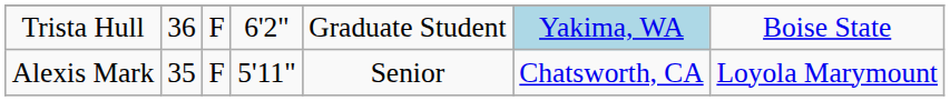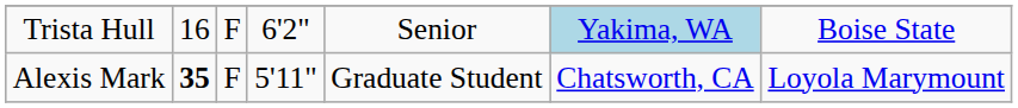 <table class="wikitable sortable" style="text-align: center">
 <tr align=center>
 </tr>
 <tr>
 <td>Trista Hull</td>
-<td>36</td>
+<td>16</td>
 <td>F</td>
 <td>6'2"</td>
-<td>Graduate Student</td>
+<td>Senior</td>
 <td style="background: lightblue;"><a href='#'>Yakima, WA</a></td>
 <td><a href='#'>Boise State</a></td>
 </tr>
 <tr>
 <td>Alexis Mark</td>
-<td>35</td>
+<td><strong>35</strong></td>
 <td>F</td>
 <td>5'11"</td>
-<td>Senior</td>
+<td>Graduate Student</td>
 <td><a href='#'>Chatsworth, CA</a></td>
 <td><a href='#'>Loyola Marymount</a></td>
 </tr>
 </table>
